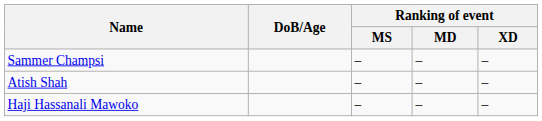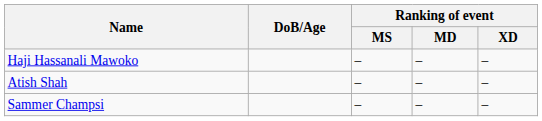 <table class="wikitable" style="width:600px; font-size:95%;">
 <tr>
 <th rowspan="2" align="left">Name</th>
 <th rowspan="2" align="left">DoB/Age</th>
 <th colspan="3" align="center">Ranking of event</th>
 </tr>
 <tr>
 <th align="center">MS</th>
 <th>MD</th>
 <th align="center">XD</th>
 </tr>
 <tr>
-<td><a href='#'>Sammer Champsi</a></td>
+<td><a href='#'>Haji Hassanali Mawoko</a></td>
 <td></td>
 <td>–</td>
 <td>–</td>
 <td>–</td>
 </tr>
 <tr>
 <td><a href='#'>Atish Shah</a></td>
 <td></td>
 <td>–</td>
 <td>–</td>
 <td>–</td>
 </tr>
 <tr>
-<td><a href='#'>Haji Hassanali Mawoko</a></td>
+<td><a href='#'>Sammer Champsi</a></td>
 <td></td>
 <td>–</td>
 <td>–</td>
 <td>–</td>
 </tr>
 </table>
